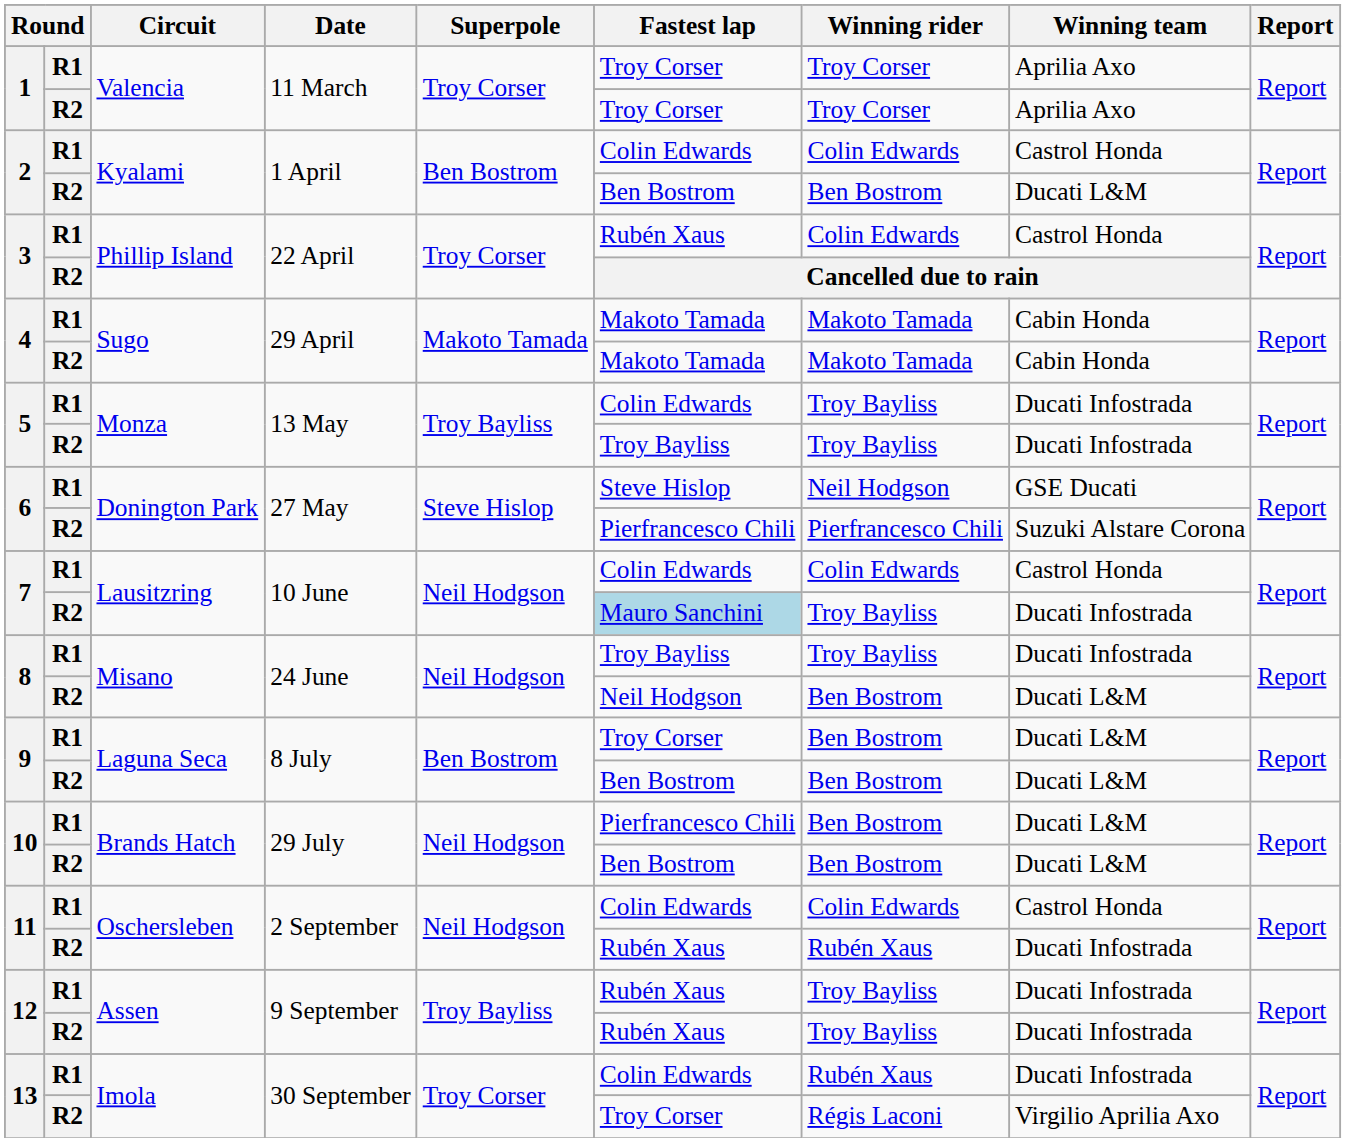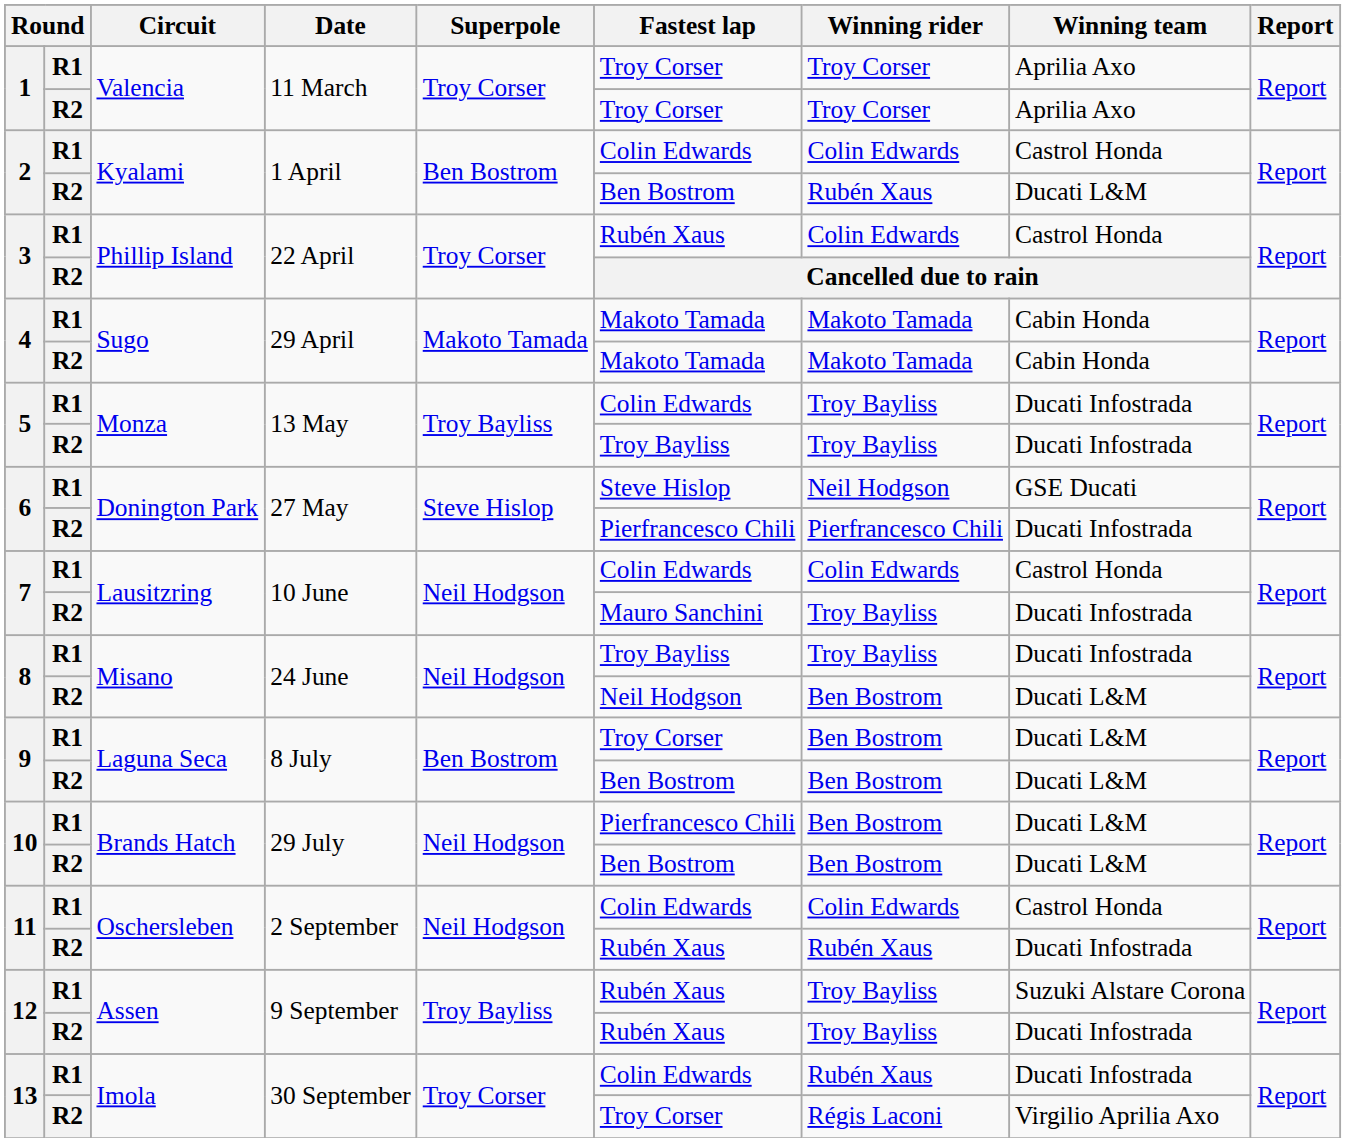 <table class="wikitable" style="font-size: 85%">
 <tr>
 <th colspan=2>Round</th>
 <th>Circuit</th>
 <th>Date</th>
 <th>Superpole</th>
 <th>Fastest lap</th>
 <th>Winning rider</th>
 <th>Winning team</th>
 <th>Report</th>
 </tr>
 <tr>
 <th rowspan=2>1</th>
 <th>R1</th>
 <td rowspan=2> <a href='#'>Valencia</a></td>
 <td rowspan=2>11 March</td>
 <td rowspan=2> <a href='#'>Troy Corser</a></td>
 <td> <a href='#'>Troy Corser</a></td>
 <td> <a href='#'>Troy Corser</a></td>
 <td>Aprilia Axo</td>
 <td rowspan=2><a href='#'>Report</a></td>
 </tr>
 <tr>
 <th>R2</th>
 <td> <a href='#'>Troy Corser</a></td>
 <td> <a href='#'>Troy Corser</a></td>
 <td>Aprilia Axo</td>
 </tr>
 <tr>
 <th rowspan=2>2</th>
 <th>R1</th>
 <td rowspan=2> <a href='#'>Kyalami</a></td>
 <td rowspan=2>1 April</td>
 <td rowspan=2> <a href='#'>Ben Bostrom</a></td>
 <td> <a href='#'>Colin Edwards</a></td>
 <td> <a href='#'>Colin Edwards</a></td>
 <td>Castrol Honda</td>
 <td rowspan=2><a href='#'>Report</a></td>
 </tr>
 <tr>
 <th>R2</th>
 <td> <a href='#'>Ben Bostrom</a></td>
-<td> <a href='#'>Ben Bostrom</a></td>
+<td> <a href='#'>Rubén Xaus</a></td>
 <td>Ducati L&M</td>
 </tr>
 <tr>
 <th rowspan=2>3</th>
 <th>R1</th>
 <td rowspan=2> <a href='#'>Phillip Island</a></td>
 <td rowspan=2>22 April</td>
 <td rowspan=2> <a href='#'>Troy Corser</a></td>
 <td> <a href='#'>Rubén Xaus</a></td>
 <td> <a href='#'>Colin Edwards</a></td>
 <td>Castrol Honda</td>
 <td rowspan=2><a href='#'>Report</a></td>
 </tr>
 <tr>
 <th>R2</th>
 <th colspan=3>Cancelled due to rain</th>
 </tr>
 <tr>
 <th rowspan=2>4</th>
 <th>R1</th>
 <td rowspan=2> <a href='#'>Sugo</a></td>
 <td rowspan=2>29 April</td>
 <td rowspan=2> <a href='#'>Makoto Tamada</a></td>
 <td> <a href='#'>Makoto Tamada</a></td>
 <td> <a href='#'>Makoto Tamada</a></td>
 <td>Cabin Honda</td>
 <td rowspan=2><a href='#'>Report</a></td>
 </tr>
 <tr>
 <th>R2</th>
 <td> <a href='#'>Makoto Tamada</a></td>
 <td> <a href='#'>Makoto Tamada</a></td>
 <td>Cabin Honda</td>
 </tr>
 <tr>
 <th rowspan=2>5</th>
 <th>R1</th>
 <td rowspan=2> <a href='#'>Monza</a></td>
 <td rowspan=2>13 May</td>
 <td rowspan=2> <a href='#'>Troy Bayliss</a></td>
 <td> <a href='#'>Colin Edwards</a></td>
 <td> <a href='#'>Troy Bayliss</a></td>
 <td>Ducati Infostrada</td>
 <td rowspan=2><a href='#'>Report</a></td>
 </tr>
 <tr>
 <th>R2</th>
 <td> <a href='#'>Troy Bayliss</a></td>
 <td> <a href='#'>Troy Bayliss</a></td>
 <td>Ducati Infostrada</td>
 </tr>
 <tr>
 <th rowspan=2>6</th>
 <th>R1</th>
 <td rowspan=2> <a href='#'>Donington Park</a></td>
 <td rowspan=2>27 May</td>
 <td rowspan=2> <a href='#'>Steve Hislop</a></td>
 <td> <a href='#'>Steve Hislop</a></td>
 <td> <a href='#'>Neil Hodgson</a></td>
 <td>GSE Ducati</td>
 <td rowspan=2><a href='#'>Report</a></td>
 </tr>
 <tr>
 <th>R2</th>
 <td> <a href='#'>Pierfrancesco Chili</a></td>
 <td> <a href='#'>Pierfrancesco Chili</a></td>
-<td>Suzuki Alstare Corona</td>
+<td>Ducati Infostrada</td>
 </tr>
 <tr>
 <th rowspan=2>7</th>
 <th>R1</th>
 <td rowspan=2> <a href='#'>Lausitzring</a></td>
 <td rowspan=2>10 June</td>
 <td rowspan=2> <a href='#'>Neil Hodgson</a></td>
 <td> <a href='#'>Colin Edwards</a></td>
 <td> <a href='#'>Colin Edwards</a></td>
 <td>Castrol Honda</td>
 <td rowspan=2><a href='#'>Report</a></td>
 </tr>
 <tr>
 <th>R2</th>
-<td style="background: lightblue;"> <a href='#'>Mauro Sanchini</a></td>
+<td> <a href='#'>Mauro Sanchini</a></td>
 <td> <a href='#'>Troy Bayliss</a></td>
 <td>Ducati Infostrada</td>
 </tr>
 <tr>
 <th rowspan=2>8</th>
 <th>R1</th>
 <td rowspan=2> <a href='#'>Misano</a></td>
 <td rowspan=2>24 June</td>
 <td rowspan=2> <a href='#'>Neil Hodgson</a></td>
 <td> <a href='#'>Troy Bayliss</a></td>
 <td> <a href='#'>Troy Bayliss</a></td>
 <td>Ducati Infostrada</td>
 <td rowspan=2><a href='#'>Report</a></td>
 </tr>
 <tr>
 <th>R2</th>
 <td> <a href='#'>Neil Hodgson</a></td>
 <td> <a href='#'>Ben Bostrom</a></td>
 <td>Ducati L&M</td>
 </tr>
 <tr>
 <th rowspan=2>9</th>
 <th>R1</th>
 <td rowspan=2> <a href='#'>Laguna Seca</a></td>
 <td rowspan=2>8 July</td>
 <td rowspan=2> <a href='#'>Ben Bostrom</a></td>
 <td> <a href='#'>Troy Corser</a></td>
 <td> <a href='#'>Ben Bostrom</a></td>
 <td>Ducati L&M</td>
 <td rowspan=2><a href='#'>Report</a></td>
 </tr>
 <tr>
 <th>R2</th>
 <td> <a href='#'>Ben Bostrom</a></td>
 <td> <a href='#'>Ben Bostrom</a></td>
 <td>Ducati L&M</td>
 </tr>
 <tr>
 <th rowspan=2>10</th>
 <th>R1</th>
 <td rowspan=2> <a href='#'>Brands Hatch</a></td>
 <td rowspan=2>29 July</td>
 <td rowspan=2> <a href='#'>Neil Hodgson</a></td>
 <td> <a href='#'>Pierfrancesco Chili</a></td>
 <td> <a href='#'>Ben Bostrom</a></td>
 <td>Ducati L&M</td>
 <td rowspan=2><a href='#'>Report</a></td>
 </tr>
 <tr>
 <th>R2</th>
 <td> <a href='#'>Ben Bostrom</a></td>
 <td> <a href='#'>Ben Bostrom</a></td>
 <td>Ducati L&M</td>
 </tr>
 <tr>
 <th rowspan=2>11</th>
 <th>R1</th>
 <td rowspan=2> <a href='#'>Oschersleben</a></td>
 <td rowspan=2>2 September</td>
 <td rowspan=2> <a href='#'>Neil Hodgson</a></td>
 <td> <a href='#'>Colin Edwards</a></td>
 <td> <a href='#'>Colin Edwards</a></td>
 <td>Castrol Honda</td>
 <td rowspan=2><a href='#'>Report</a></td>
 </tr>
 <tr>
 <th>R2</th>
 <td> <a href='#'>Rubén Xaus</a></td>
 <td> <a href='#'>Rubén Xaus</a></td>
 <td>Ducati Infostrada</td>
 </tr>
 <tr>
 <th rowspan=2>12</th>
 <th>R1</th>
 <td rowspan=2> <a href='#'>Assen</a></td>
 <td rowspan=2>9 September</td>
 <td rowspan=2> <a href='#'>Troy Bayliss</a></td>
 <td> <a href='#'>Rubén Xaus</a></td>
 <td> <a href='#'>Troy Bayliss</a></td>
-<td>Ducati Infostrada</td>
+<td>Suzuki Alstare Corona</td>
 <td rowspan=2><a href='#'>Report</a></td>
 </tr>
 <tr>
 <th>R2</th>
 <td> <a href='#'>Rubén Xaus</a></td>
 <td> <a href='#'>Troy Bayliss</a></td>
 <td>Ducati Infostrada</td>
 </tr>
 <tr>
 <th rowspan=2>13</th>
 <th>R1</th>
 <td rowspan=2> <a href='#'>Imola</a></td>
 <td rowspan=2>30 September</td>
 <td rowspan=2> <a href='#'>Troy Corser</a></td>
 <td> <a href='#'>Colin Edwards</a></td>
 <td> <a href='#'>Rubén Xaus</a></td>
 <td>Ducati Infostrada</td>
 <td rowspan=2><a href='#'>Report</a></td>
 </tr>
 <tr>
 <th>R2</th>
 <td> <a href='#'>Troy Corser</a></td>
 <td> <a href='#'>Régis Laconi</a></td>
 <td>Virgilio Aprilia Axo</td>
 </tr>
 </table>
